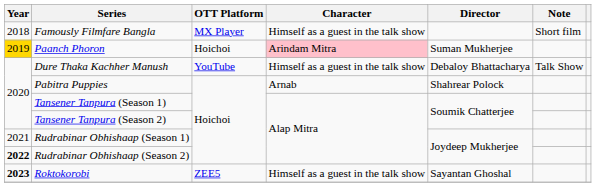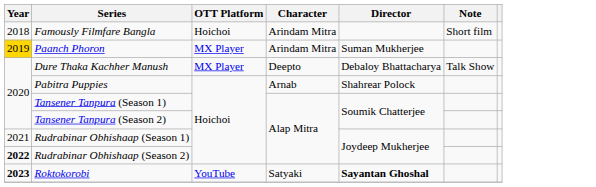 <table class="wikitable">
 <tr>
 <th>Year</th>
 <th>Series</th>
 <th>OTT Platform</th>
 <th>Character</th>
 <th>Director</th>
 <th>Note</th>
 <th></th>
 </tr>
 <tr>
 <td>2018</td>
 <td><em>Famously Filmfare Bangla</em></td>
-<td><a href='#'>MX Player</a></td>
-<td>Himself as a guest in the talk show</td>
+<td>Hoichoi</td>
+<td>Arindam Mitra</td>
 <td></td>
 <td>Short film</td>
 <td></td>
 </tr>
 <tr>
 <td style="background: gold;">2019</td>
 <td><em><a href='#'>Paanch Phoron</a></em></td>
-<td>Hoichoi</td>
-<td style="background: pink;">Arindam Mitra</td>
+<td><a href='#'>MX Player</a></td>
+<td>Arindam Mitra</td>
 <td>Suman Mukherjee</td>
 <td></td>
 <td></td>
 </tr>
 <tr>
 <td rowspan="4">2020</td>
 <td><em>Dure Thaka Kachher Manush </em></td>
-<td><a href='#'>YouTube</a></td>
-<td>Himself as a guest in the talk show</td>
+<td><a href='#'>MX Player</a></td>
+<td>Deepto</td>
 <td>Debaloy Bhattacharya</td>
 <td>Talk Show</td>
 <td></td>
 </tr>
 <tr>
 <td><em>Pabitra Puppies</em></td>
 <td rowspan="5">Hoichoi</td>
 <td>Arnab</td>
 <td>Shahrear Polock</td>
 <td></td>
 <td></td>
 </tr>
 <tr>
 <td><em><a href='#'>Tansener Tanpura</a></em> (Season 1)</td>
 <td rowspan="4">Alap Mitra</td>
 <td rowspan="2">Soumik Chatterjee</td>
 <td></td>
 <td></td>
 </tr>
 <tr>
 <td><em><a href='#'>Tansener Tanpura</a></em> (Season 2)</td>
 <td></td>
 <td></td>
 </tr>
 <tr>
 <td>2021</td>
 <td><em>Rudrabinar Obhishaap</em> (Season 1)</td>
 <td rowspan="2">Joydeep Mukherjee</td>
 <td></td>
 <td></td>
 </tr>
 <tr>
 <td><strong>2022</strong></td>
 <td><em>Rudrabinar Obhishaap</em> (Season 2)</td>
 <td></td>
 <td></td>
 </tr>
 <tr>
 <td><strong>2023</strong></td>
 <td><em><a href='#'>Roktokorobi</a></td>
-<td><a href='#'>ZEE5</a></td>
-<td>Himself as a guest in the talk show</td>
-<td>Sayantan Ghoshal</td>
+<td><a href='#'>YouTube</a></td>
+<td>Satyaki</td>
+<td><strong>Sayantan Ghoshal</strong></td>
 <td></td>
 <td></td>
 </tr>
 <tr>
 </tr>
 </table>
